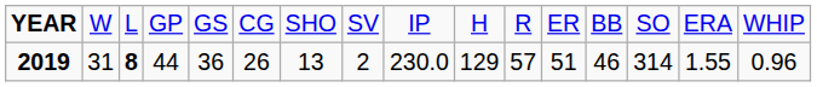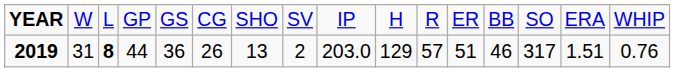 <table class="wikitable">
 <tr align=center>
 <td><strong>YEAR</strong></td>
 <td><a href='#'>W</a></td>
 <td><a href='#'>L</a></td>
 <td><a href='#'>GP</a></td>
 <td><a href='#'>GS</a></td>
 <td><a href='#'>CG</a></td>
 <td><a href='#'>SHO</a></td>
 <td><a href='#'>SV</a></td>
 <td><a href='#'>IP</a></td>
 <td><a href='#'>H</a></td>
 <td><a href='#'>R</a></td>
 <td><a href='#'>ER</a></td>
 <td><a href='#'>BB</a></td>
 <td><a href='#'>SO</a></td>
 <td><a href='#'>ERA</a></td>
 <td><a href='#'>WHIP</a></td>
 </tr>
 <tr align=center>
 <td><strong>2019</strong></td>
 <td>31</td>
 <td><strong>8</strong></td>
 <td>44</td>
 <td>36</td>
 <td>26</td>
 <td>13</td>
 <td>2</td>
-<td>230.0</td>
+<td>203.0</td>
 <td>129</td>
 <td>57</td>
 <td>51</td>
 <td>46</td>
-<td>314</td>
-<td>1.55</td>
-<td>0.96</td>
+<td>317</td>
+<td>1.51</td>
+<td>0.76</td>
 </tr>
 </table>
